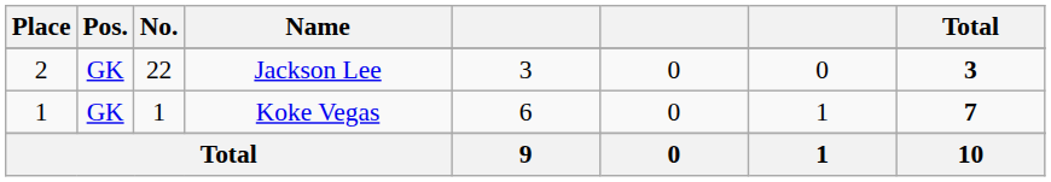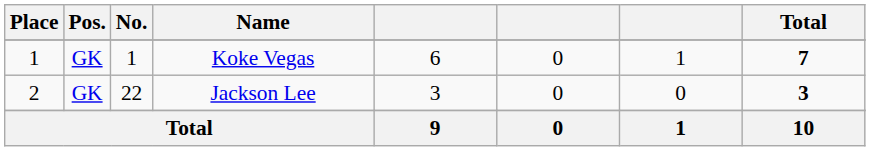 <table class="wikitable sortable" style="font-size: 95%; text-align: center;">
 <tr>
 <th width=20>Place</th>
 <th width=20>Pos.</th>
 <th width=20>No.</th>
 <th width=150>Name</th>
 <th width=80></th>
 <th width=80></th>
 <th width=80></th>
 <th width="80"><strong>Total</strong></th>
 </tr>
 <tr>
 </tr>
 <tr>
 </tr>
 <tr>
+<td>1</td>
+<td><a href='#'>GK</a></td>
+<td>1</td>
+<td> <a href='#'>Koke Vegas</a></td>
+<td>6</td>
+<td>0</td>
+<td>1</td>
+<td><strong>7</strong></td>
+</tr>
+<tr>
 <td>2</td>
 <td><a href='#'>GK</a></td>
 <td>22</td>
 <td> <a href='#'>Jackson Lee</a></td>
 <td>3</td>
 <td>0</td>
 <td>0</td>
 <td><strong>3</strong></td>
-</tr>
-<tr>
-<td>1</td>
-<td><a href='#'>GK</a></td>
-<td>1</td>
-<td> <a href='#'>Koke Vegas</a></td>
-<td>6</td>
-<td>0</td>
-<td>1</td>
-<td><strong>7</strong></td>
 </tr>
 <tr>
 </tr>
 <tr>
 <th colspan="4">Total</th>
 <th>9</th>
 <th>0</th>
 <th>1</th>
 <th>10</th>
 </tr>
 </table>
